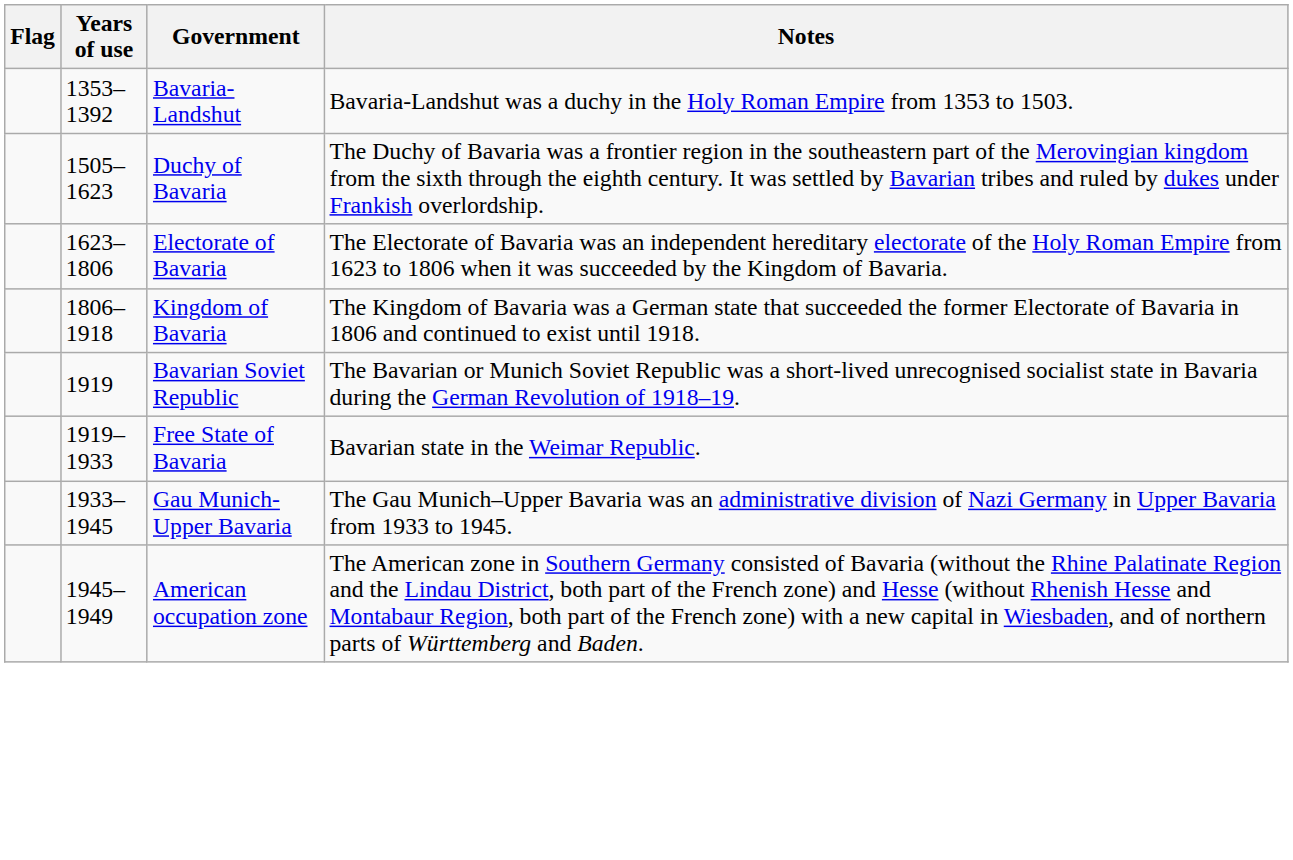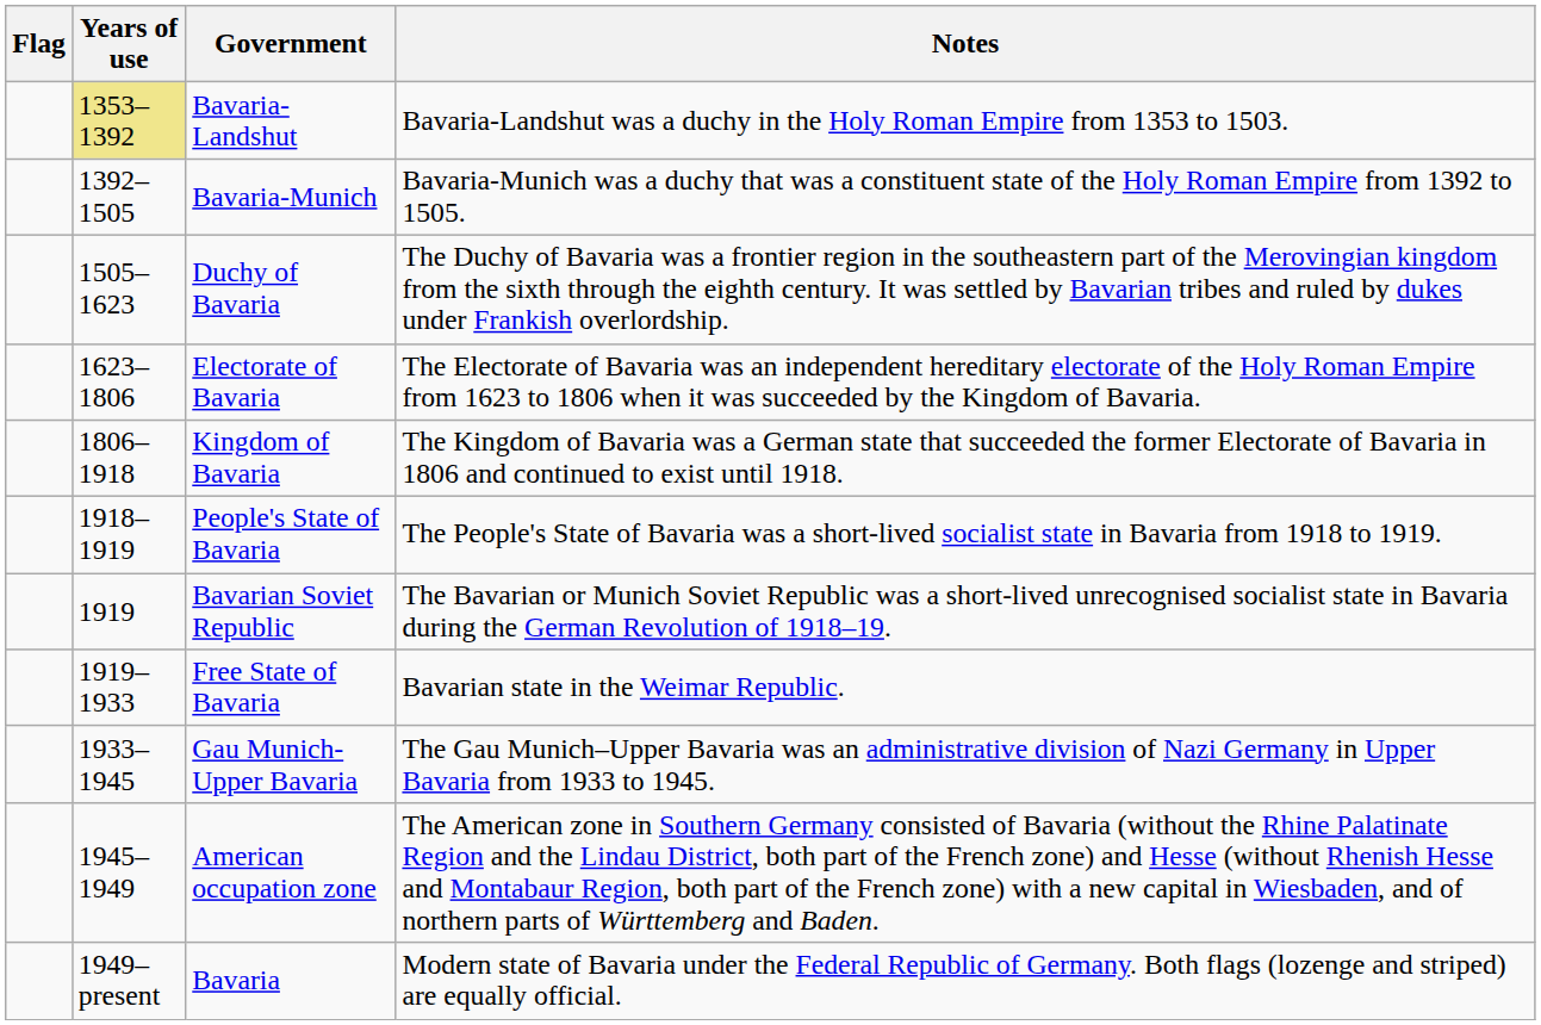 <table class="wikitable">
 <tr>
 <th>Flag</th>
 <th>Years of use</th>
 <th>Government</th>
 <th>Notes</th>
 </tr>
 <tr>
 <td></td>
-<td>1353–1392</td>
+<td style="background: khaki;">1353–1392</td>
 <td><a href='#'>Bavaria-Landshut</a></td>
 <td>Bavaria-Landshut was a duchy in the <a href='#'>Holy Roman Empire</a> from 1353 to 1503.</td>
+</tr>
+<tr>
+<td></td>
+<td>1392–1505</td>
+<td><a href='#'>Bavaria-Munich</a></td>
+<td>Bavaria-Munich was a duchy that was a constituent state of the <a href='#'>Holy Roman Empire</a> from 1392 to 1505.</td>
 </tr>
 <tr>
 <td></td>
 <td>1505–1623</td>
 <td><a href='#'>Duchy of Bavaria</a></td>
 <td>The Duchy of Bavaria was a frontier region in the southeastern part of the <a href='#'>Merovingian kingdom</a> from the sixth through the eighth century. It was settled by <a href='#'>Bavarian</a> tribes and ruled by <a href='#'>dukes</a> under <a href='#'>Frankish</a> overlordship.</td>
 </tr>
 <tr>
 <td></td>
 <td>1623–1806</td>
 <td><a href='#'>Electorate of Bavaria</a></td>
 <td>The Electorate of Bavaria was an independent hereditary <a href='#'>electorate</a> of the <a href='#'>Holy Roman Empire</a> from 1623 to 1806 when it was succeeded by the Kingdom of Bavaria.</td>
 </tr>
 <tr>
 <td></td>
 <td>1806–1918</td>
 <td><a href='#'>Kingdom of Bavaria</a></td>
 <td>The Kingdom of Bavaria was a German state that succeeded the former Electorate of Bavaria in 1806 and continued to exist until 1918.</td>
+</tr>
+<tr>
+<td></td>
+<td>1918–1919</td>
+<td><a href='#'>People's State of Bavaria</a></td>
+<td>The People's State of Bavaria was a short-lived <a href='#'>socialist state</a> in Bavaria from 1918 to 1919.</td>
 </tr>
 <tr>
 <td></td>
 <td>1919</td>
 <td><a href='#'>Bavarian Soviet Republic</a></td>
 <td>The Bavarian or Munich Soviet Republic was a short-lived unrecognised socialist state in Bavaria during the <a href='#'>German Revolution of 1918–19</a>.</td>
 </tr>
 <tr>
 <td></td>
 <td>1919–1933</td>
 <td><a href='#'>Free State of Bavaria</a></td>
 <td>Bavarian state in the <a href='#'>Weimar Republic</a>.</td>
 </tr>
 <tr>
 <td></td>
 <td>1933–1945</td>
 <td><a href='#'>Gau Munich-Upper Bavaria</a></td>
 <td>The Gau Munich–Upper Bavaria was an <a href='#'>administrative division</a> of <a href='#'>Nazi Germany</a> in <a href='#'>Upper Bavaria</a> from 1933 to 1945.</td>
 </tr>
 <tr>
 <td></td>
 <td>1945–1949</td>
 <td><a href='#'>American occupation zone</a></td>
 <td>The American zone in <a href='#'>Southern Germany</a> consisted of Bavaria (without the <a href='#'>Rhine Palatinate Region</a> and the <a href='#'>Lindau District</a>, both part of the French zone) and <a href='#'>Hesse</a> (without <a href='#'>Rhenish Hesse</a> and <a href='#'>Montabaur Region</a>, both part of the French zone) with a new capital in <a href='#'>Wiesbaden</a>, and of northern parts of <em>Württemberg</em> and <em>Baden</em>.</td>
 </tr>
+<tr>
+<td><br><br></td>
+<td>1949–present</td>
+<td><a href='#'>Bavaria</a></td>
+<td>Modern state of Bavaria under the <a href='#'>Federal Republic of Germany</a>. Both flags (lozenge and striped) are equally official.</td>
+</tr>
 </table>
